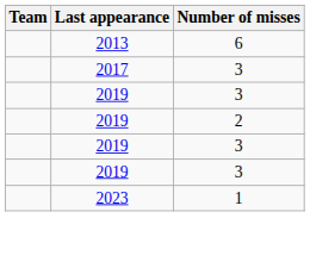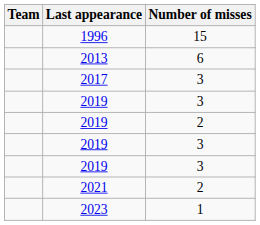 <table class="wikitable">
 <tr>
 <th>Team</th>
 <th>Last appearance</th>
 <th>Number of misses</th>
+</tr>
+<tr>
+<td></td>
+<td align=center><a href='#'>1996</a></td>
+<td align=center>15</td>
 </tr>
 <tr>
 <td></td>
 <td align=center><a href='#'>2013</a></td>
 <td align=center>6</td>
 </tr>
 <tr>
 <td></td>
 <td align=center><a href='#'>2017</a></td>
 <td align=center>3</td>
 </tr>
 <tr>
 <td></td>
 <td align=center><a href='#'>2019</a></td>
 <td align=center>3</td>
 </tr>
 <tr>
 <td></td>
 <td align=center><a href='#'>2019</a></td>
 <td align=center>2</td>
 </tr>
 <tr>
 <td></td>
 <td align=center><a href='#'>2019</a></td>
 <td align=center>3</td>
 </tr>
 <tr>
 <td></td>
 <td align=center><a href='#'>2019</a></td>
 <td align=center>3</td>
 </tr>
 <tr>
 <td></td>
+<td align=center><a href='#'>2021</a></td>
+<td align=center>2</td>
+</tr>
+<tr>
+<td></td>
 <td align=center><a href='#'>2023</a></td>
 <td align=center>1</td>
 </tr>
 </table>
